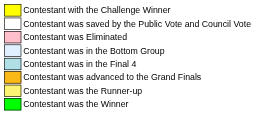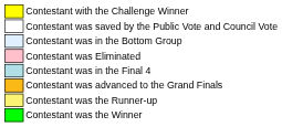 <table class="toccolours"style="font-size: 90%; white-space: nowrap;">
 <tr>
 <td style="background:#FFFF00; border:1px solid black;">      </td>
 <td>Contestant with the Challenge Winner</td>
 </tr>
 <tr>
 <td style="background:#FFFFFF; border:1px solid black;">      </td>
 <td>Contestant was saved by the Public Vote and Council Vote</td>
 </tr>
 <tr>
+<td style="background:#e0f0ff; border:1px solid black;">      </td>
+<td>Contestant was in the Bottom Group</td>
+</tr>
+<tr>
 <td style="background:pink; border:1px solid black;">      </td>
 <td>Contestant was Eliminated</td>
-</tr>
-<tr>
-<td style="background:#e0f0ff; border:1px solid black;">      </td>
-<td>Contestant was in the Bottom Group</td>
 </tr>
 <tr>
 <td style="background:#b0e0e6; border:1px solid black;">      </td>
 <td>Contestant was in the Final 4</td>
 </tr>
 <tr>
 <td style="background:#fbb917; border:1px solid black;">      </td>
 <td>Contestant was advanced to the Grand Finals</td>
 </tr>
 <tr>
 <td style="background:#FBF373; border:1px solid black;">      </td>
 <td>Contestant was the Runner-up</td>
 </tr>
 <tr>
 <td style="background:lime; border:1px solid black;">      </td>
 <td>Contestant was the Winner</td>
 </tr>
 </table>
